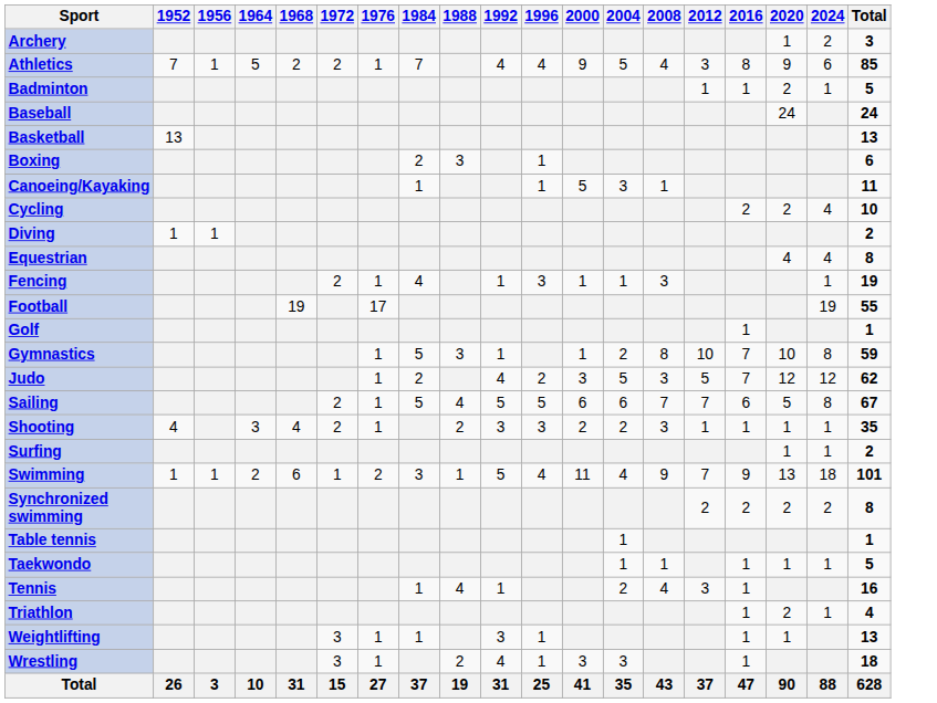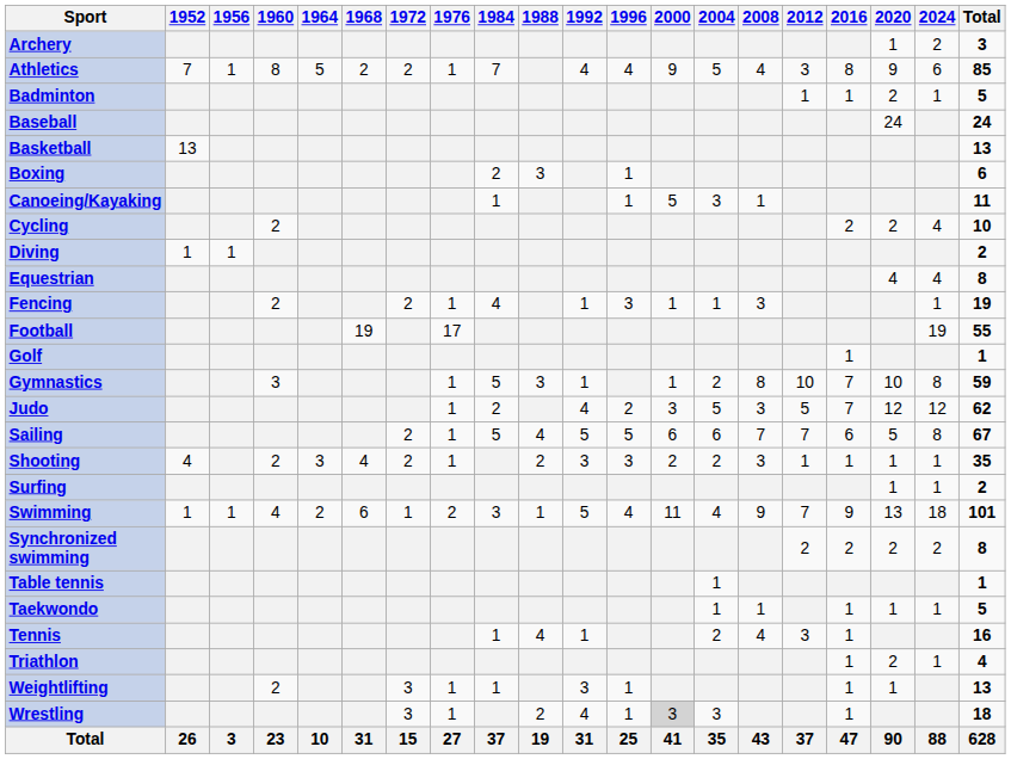 <table class="wikitable sortable" style="text-align:center;" width=50%>
 <tr>
 <th>Sport</th>
 <th><a href='#'>1952</a></th>
 <th><a href='#'>1956</a></th>
+<th><a href='#'>1960</a></th>
 <th><a href='#'>1964</a></th>
 <th><a href='#'>1968</a></th>
 <th><a href='#'>1972</a></th>
 <th><a href='#'>1976</a></th>
 <th><a href='#'>1984</a></th>
 <th><a href='#'>1988</a></th>
 <th><a href='#'>1992</a></th>
 <th><a href='#'>1996</a></th>
 <th><a href='#'>2000</a></th>
 <th><a href='#'>2004</a></th>
 <th><a href='#'>2008</a></th>
 <th><a href='#'>2012</a></th>
 <th><a href='#'>2016</a></th>
 <th><a href='#'>2020</a></th>
 <th><a href='#'>2024</a></th>
 <th>Total</th>
 </tr>
 <tr>
 <th style="text-align: left; background:#C5D2EA;"><a href='#'>Archery</a></th>
 <th></th>
 <th></th>
 <th></th>
 <th></th>
 <th></th>
 <th></th>
 <th></th>
 <th></th>
 <th></th>
 <th></th>
 <th></th>
 <th></th>
 <th></th>
 <th></th>
 <th></th>
+<th></th>
 <td>1</td>
 <td>2</td>
 <td><strong>3</strong></td>
 </tr>
 <tr>
 <th style="text-align: left; background:#C5D2EA;"><a href='#'>Athletics</a></th>
 <td>7</td>
 <td>1</td>
+<td>8</td>
 <td>5</td>
 <td>2</td>
 <td>2</td>
 <td>1</td>
 <td>7</td>
 <th></th>
 <td>4</td>
 <td>4</td>
 <td>9</td>
 <td>5</td>
 <td>4</td>
 <td>3</td>
 <td>8</td>
 <td>9</td>
 <td>6</td>
 <td><strong>85</strong></td>
 </tr>
 <tr>
 <th style="text-align: left; background:#C5D2EA;"><a href='#'>Badminton</a></th>
 <th></th>
 <th></th>
 <th></th>
 <th></th>
 <th></th>
 <th></th>
 <th></th>
 <th></th>
 <th></th>
 <th></th>
 <th></th>
 <th></th>
 <th></th>
+<th></th>
 <td>1</td>
 <td>1</td>
 <td>2</td>
 <td>1</td>
 <td><strong>5</strong></td>
 </tr>
 <tr>
 <th style="text-align: left; background:#C5D2EA;"><a href='#'>Baseball</a></th>
+<th></th>
 <th></th>
 <th></th>
 <th></th>
 <th></th>
 <th></th>
 <th></th>
 <th></th>
 <th></th>
 <th></th>
 <th></th>
 <th></th>
 <th></th>
 <th></th>
 <th></th>
 <th></th>
 <td>24</td>
 <th></th>
 <td><strong>24</strong></td>
 </tr>
 <tr>
 <th style="text-align: left; background:#C5D2EA;"><a href='#'>Basketball</a></th>
 <td>13</td>
 <th></th>
 <th></th>
 <th></th>
 <th></th>
 <th></th>
 <th></th>
 <th></th>
 <th></th>
 <th></th>
 <th></th>
 <th></th>
 <th></th>
 <th></th>
 <th></th>
 <th></th>
 <th></th>
+<th></th>
 <td><strong>13</strong></td>
 </tr>
 <tr>
 <th style="text-align: left; background:#C5D2EA;"><a href='#'>Boxing</a></th>
+<th></th>
 <th></th>
 <th></th>
 <th></th>
 <th></th>
 <th></th>
 <th></th>
 <td>2</td>
 <td>3</td>
 <th></th>
 <td>1</td>
 <th></th>
 <th></th>
 <th></th>
 <th></th>
 <th></th>
 <th></th>
 <th></th>
 <td><strong>6</strong></td>
 </tr>
 <tr>
 <th style="text-align: left; background:#C5D2EA;"><a href='#'>Canoeing/Kayaking</a></th>
 <th></th>
 <th></th>
 <th></th>
 <th></th>
 <th></th>
 <th></th>
+<th></th>
 <td>1</td>
 <th></th>
 <th></th>
 <td>1</td>
 <td>5</td>
 <td>3</td>
 <td>1</td>
 <th></th>
 <th></th>
 <th></th>
 <th></th>
 <td><strong>11</strong></td>
 </tr>
 <tr>
 <th style="text-align: left; background:#C5D2EA;"><a href='#'>Cycling</a></th>
 <th></th>
 <th></th>
+<td>2</td>
 <th></th>
 <th></th>
 <th></th>
 <th></th>
 <th></th>
 <th></th>
 <th></th>
 <th></th>
 <th></th>
 <th></th>
 <th></th>
 <th></th>
 <td>2</td>
 <td>2</td>
 <td>4</td>
 <td><strong>10</strong></td>
 </tr>
 <tr>
 <th style="text-align: left; background:#C5D2EA;"><a href='#'>Diving</a></th>
 <td>1</td>
 <td>1</td>
 <th></th>
 <th></th>
 <th></th>
 <th></th>
 <th></th>
 <th></th>
 <th></th>
 <th></th>
 <th></th>
 <th></th>
 <th></th>
 <th></th>
 <th></th>
 <th></th>
 <th></th>
+<th></th>
 <td><strong>2</strong></td>
 </tr>
 <tr>
 <th style="text-align: left; background:#C5D2EA;"><a href='#'>Equestrian</a></th>
+<th></th>
 <th></th>
 <th></th>
 <th></th>
 <th></th>
 <th></th>
 <th></th>
 <th></th>
 <th></th>
 <th></th>
 <th></th>
 <th></th>
 <th></th>
 <th></th>
 <th></th>
 <th></th>
 <td>4</td>
 <td>4</td>
 <td><strong>8</strong></td>
 </tr>
 <tr>
 <th style="text-align: left; background:#C5D2EA;"><a href='#'>Fencing</a></th>
 <th></th>
 <th></th>
+<td>2</td>
 <th></th>
 <th></th>
 <td>2</td>
 <td>1</td>
 <td>4</td>
 <th></th>
 <td>1</td>
 <td>3</td>
 <td>1</td>
 <td>1</td>
 <td>3</td>
 <th></th>
 <th></th>
 <th></th>
 <td>1</td>
 <td><strong>19</strong></td>
 </tr>
 <tr>
 <th style="text-align: left; background:#C5D2EA;"><a href='#'>Football</a></th>
+<th></th>
 <th></th>
 <th></th>
 <th></th>
 <td>19</td>
 <th></th>
 <td>17</td>
 <th></th>
 <th></th>
 <th></th>
 <th></th>
 <th></th>
 <th></th>
 <th></th>
 <th></th>
 <th></th>
 <th></th>
 <td>19</td>
 <td><strong>55</strong></td>
 </tr>
 <tr>
 <th style="text-align: left; background:#C5D2EA;"><a href='#'>Golf</a></th>
 <th></th>
 <th></th>
 <th></th>
 <th></th>
 <th></th>
 <th></th>
 <th></th>
 <th></th>
 <th></th>
 <th></th>
 <th></th>
 <th></th>
 <th></th>
 <th></th>
+<th></th>
 <td>1</td>
 <th></th>
 <th></th>
 <td><strong>1</strong></td>
 </tr>
 <tr>
 <th style="text-align: left; background:#C5D2EA;"><a href='#'>Gymnastics</a></th>
 <th></th>
 <th></th>
+<td>3</td>
 <th></th>
 <th></th>
 <th></th>
 <td>1</td>
 <td>5</td>
 <td>3</td>
 <td>1</td>
 <th></th>
 <td>1</td>
 <td>2</td>
 <td>8</td>
 <td>10</td>
 <td>7</td>
 <td>10</td>
 <td>8</td>
 <td><strong>59</strong></td>
 </tr>
 <tr>
 <th style="text-align: left; background:#C5D2EA;"><a href='#'>Judo</a></th>
+<th></th>
 <th></th>
 <th></th>
 <th></th>
 <th></th>
 <th></th>
 <td>1</td>
 <td>2</td>
 <th></th>
 <td>4</td>
 <td>2</td>
 <td>3</td>
 <td>5</td>
 <td>3</td>
 <td>5</td>
 <td>7</td>
 <td>12</td>
 <td>12</td>
 <td><strong>62</strong></td>
 </tr>
 <tr>
 <th style="text-align: left; background:#C5D2EA;"><a href='#'>Sailing</a></th>
 <th></th>
 <th></th>
 <th></th>
 <th></th>
+<th></th>
 <td>2</td>
 <td>1</td>
 <td>5</td>
 <td>4</td>
 <td>5</td>
 <td>5</td>
 <td>6</td>
 <td>6</td>
 <td>7</td>
 <td>7</td>
 <td>6</td>
 <td>5</td>
 <td>8</td>
 <td><strong>67</strong></td>
 </tr>
 <tr>
 <th style="text-align: left; background:#C5D2EA;"><a href='#'>Shooting</a></th>
 <td>4</td>
 <th></th>
+<td>2</td>
 <td>3</td>
 <td>4</td>
 <td>2</td>
 <td>1</td>
 <th></th>
 <td>2</td>
 <td>3</td>
 <td>3</td>
 <td>2</td>
 <td>2</td>
 <td>3</td>
 <td>1</td>
 <td>1</td>
 <td>1</td>
 <td>1</td>
 <td><strong>35</strong></td>
 </tr>
 <tr>
 <th style="text-align: left; background:#C5D2EA;"><a href='#'>Surfing</a></th>
 <th></th>
 <th></th>
 <th></th>
 <th></th>
 <th></th>
 <th></th>
 <th></th>
 <th></th>
 <th></th>
 <th></th>
 <th></th>
 <th></th>
 <th></th>
 <th></th>
 <th></th>
+<th></th>
 <td>1</td>
 <td>1</td>
 <td><strong>2</strong></td>
 </tr>
 <tr>
 <th style="text-align: left; background:#C5D2EA;"><a href='#'>Swimming</a></th>
 <td>1</td>
 <td>1</td>
+<td>4</td>
 <td>2</td>
 <td>6</td>
 <td>1</td>
 <td>2</td>
 <td>3</td>
 <td>1</td>
 <td>5</td>
 <td>4</td>
 <td>11</td>
 <td>4</td>
 <td>9</td>
 <td>7</td>
 <td>9</td>
 <td>13</td>
 <td>18</td>
 <td><strong> 101</strong></td>
 </tr>
 <tr>
 <th style="text-align: left; background:#C5D2EA;"><a href='#'>Synchronized swimming</a></th>
 <th></th>
 <th></th>
 <th></th>
 <th></th>
 <th></th>
 <th></th>
 <th></th>
 <th></th>
 <th></th>
 <th></th>
 <th></th>
 <th></th>
 <th></th>
+<th></th>
 <td>2</td>
 <td>2</td>
 <td>2</td>
 <td>2</td>
 <td><strong>8</strong></td>
 </tr>
 <tr>
 <th style="text-align: left; background:#C5D2EA;"><a href='#'>Table tennis</a></th>
+<th></th>
 <th></th>
 <th></th>
 <th></th>
 <th></th>
 <th></th>
 <th></th>
 <th></th>
 <th></th>
 <th></th>
 <th></th>
 <th></th>
 <td>1</td>
 <th></th>
 <th></th>
 <th></th>
 <th></th>
 <th></th>
 <td><strong>1</strong></td>
 </tr>
 <tr>
 <th style="text-align: left; background:#C5D2EA;"><a href='#'>Taekwondo</a></th>
 <th></th>
 <th></th>
 <th></th>
 <th></th>
 <th></th>
 <th></th>
 <th></th>
 <th></th>
 <th></th>
 <th></th>
 <th></th>
+<th></th>
 <td>1</td>
 <td>1</td>
 <th></th>
 <td>1</td>
 <td>1</td>
 <td>1</td>
 <td><strong>5</strong></td>
 </tr>
 <tr>
 <th style="text-align: left; background:#C5D2EA;"><a href='#'>Tennis</a></th>
+<th></th>
 <th></th>
 <th></th>
 <th></th>
 <th></th>
 <th></th>
 <th></th>
 <td>1</td>
 <td>4</td>
 <td>1</td>
 <th></th>
 <th></th>
 <td>2</td>
 <td>4</td>
 <td>3</td>
 <td>1</td>
 <th></th>
 <th></th>
 <td><strong>16</strong></td>
 </tr>
 <tr>
 <th style="text-align: left; background:#C5D2EA;"><a href='#'>Triathlon</a></th>
 <th></th>
 <th></th>
 <th></th>
 <th></th>
 <th></th>
 <th></th>
 <th></th>
 <th></th>
 <th></th>
 <th></th>
 <th></th>
 <th></th>
 <th></th>
 <th></th>
+<th></th>
 <td>1</td>
 <td>2</td>
 <td>1</td>
 <td><strong>4</strong></td>
 </tr>
 <tr>
 <th style="text-align: left; background:#C5D2EA;"><a href='#'>Weightlifting</a></th>
 <th></th>
 <th></th>
+<td>2</td>
 <th></th>
 <th></th>
 <td>3</td>
 <td>1</td>
 <td>1</td>
 <th></th>
 <td>3</td>
 <td>1</td>
 <th></th>
 <th></th>
 <th></th>
 <th></th>
 <td>1</td>
 <td>1</td>
 <th></th>
 <td><strong>13</strong></td>
 </tr>
 <tr>
 <th style="text-align: left; background:#C5D2EA;"><a href='#'>Wrestling</a></th>
 <th></th>
 <th></th>
 <th></th>
 <th></th>
+<th></th>
 <td>3</td>
 <td>1</td>
 <th></th>
 <td>2</td>
 <td>4</td>
 <td>1</td>
-<td>3</td>
+<td style="background: lightgrey;">3</td>
 <td>3</td>
 <th></th>
 <th></th>
 <td>1</td>
 <th></th>
 <th></th>
 <td><strong>18</strong></td>
 </tr>
 <tr>
 <th>Total</th>
 <th>26</th>
 <th>3</th>
+<th>23</th>
 <th>10</th>
 <th>31</th>
 <th>15</th>
 <th>27</th>
 <th>37</th>
 <th>19</th>
 <th>31</th>
 <th>25</th>
 <th>41</th>
 <th>35</th>
 <th>43</th>
 <th>37</th>
 <th>47</th>
 <th>90</th>
 <th>88</th>
 <th><strong>628</strong></th>
 </tr>
 </table>
